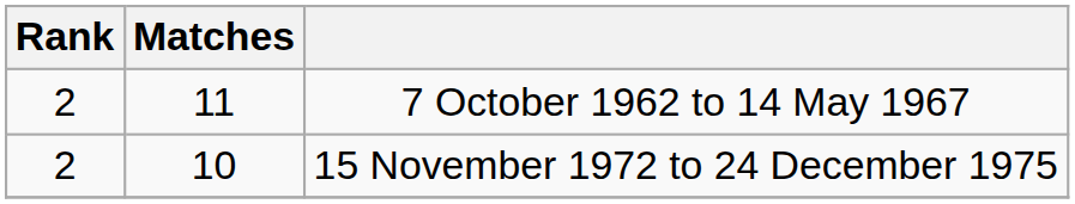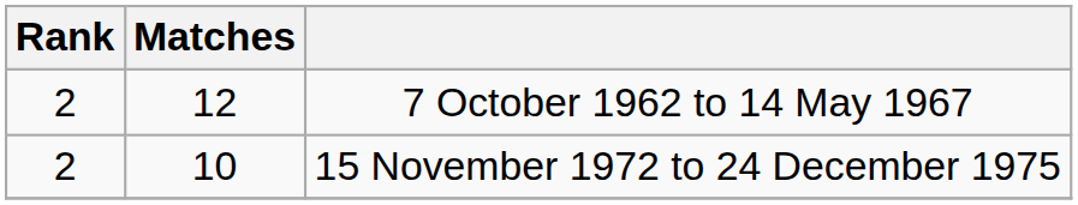 <table class="wikitable sortable">
 <tr>
 <th>Rank</th>
 <th>Matches</th>
 <th></th>
 </tr>
 <tr align=center>
 <td>2</td>
-<td>11</td>
+<td>12</td>
 <td>7 October 1962 to 14 May 1967</td>
 </tr>
 <tr align=center>
 <td>2</td>
 <td>10</td>
 <td>15 November 1972 to 24 December 1975</td>
 </tr>
 <tr align=center>
 </tr>
 </table>
